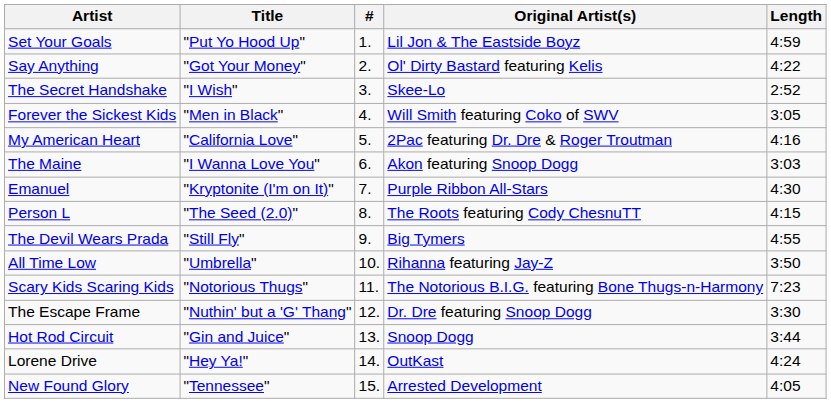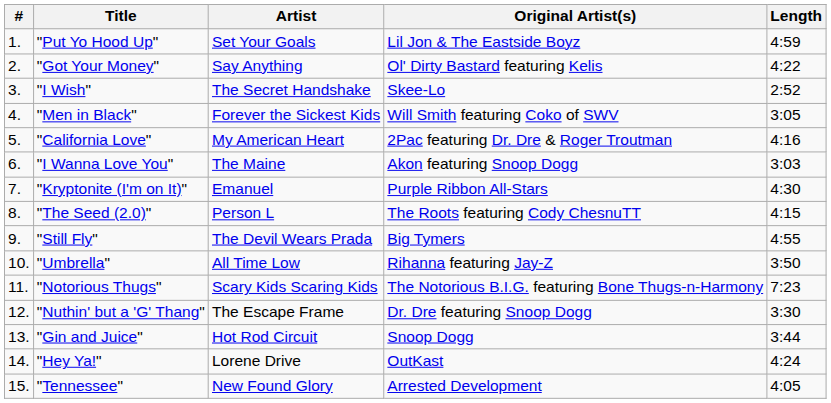 <table class="wikitable" border="1">
 <tr>
+<th>#</th>
+<th>Title</th>
 <th>Artist</th>
-<th>Title</th>
-<th>#</th>
 <th>Original Artist(s)</th>
 <th>Length</th>
 </tr>
 <tr>
+<td>1.</td>
+<td>"<a href='#'>Put Yo Hood Up</a>"</td>
 <td><a href='#'>Set Your Goals</a></td>
-<td>"<a href='#'>Put Yo Hood Up</a>"</td>
-<td>1.</td>
 <td><a href='#'>Lil Jon & The Eastside Boyz</a></td>
 <td>4:59</td>
 </tr>
 <tr>
+<td>2.</td>
+<td>"<a href='#'>Got Your Money</a>"</td>
 <td><a href='#'>Say Anything</a></td>
-<td>"<a href='#'>Got Your Money</a>"</td>
-<td>2.</td>
 <td><a href='#'>Ol' Dirty Bastard</a> featuring <a href='#'>Kelis</a></td>
 <td>4:22</td>
 </tr>
 <tr>
+<td>3.</td>
+<td>"<a href='#'>I Wish</a>"</td>
 <td><a href='#'>The Secret Handshake</a></td>
-<td>"<a href='#'>I Wish</a>"</td>
-<td>3.</td>
 <td><a href='#'>Skee-Lo</a></td>
 <td>2:52</td>
 </tr>
 <tr>
+<td>4.</td>
+<td>"<a href='#'>Men in Black</a>"</td>
 <td><a href='#'>Forever the Sickest Kids</a></td>
-<td>"<a href='#'>Men in Black</a>"</td>
-<td>4.</td>
 <td><a href='#'>Will Smith</a> featuring <a href='#'>Coko</a> of <a href='#'>SWV</a></td>
 <td>3:05</td>
 </tr>
 <tr>
+<td>5.</td>
+<td>"<a href='#'>California Love</a>"</td>
 <td><a href='#'>My American Heart</a></td>
-<td>"<a href='#'>California Love</a>"</td>
-<td>5.</td>
 <td><a href='#'>2Pac</a> featuring <a href='#'>Dr. Dre</a> & <a href='#'>Roger Troutman</a></td>
 <td>4:16</td>
 </tr>
 <tr>
+<td>6.</td>
+<td>"<a href='#'>I Wanna Love You</a>"</td>
 <td><a href='#'>The Maine</a></td>
-<td>"<a href='#'>I Wanna Love You</a>"</td>
-<td>6.</td>
 <td><a href='#'>Akon</a> featuring <a href='#'>Snoop Dogg</a></td>
 <td>3:03</td>
 </tr>
 <tr>
+<td>7.</td>
+<td>"<a href='#'>Kryptonite (I'm on It)</a>"</td>
 <td><a href='#'>Emanuel</a></td>
-<td>"<a href='#'>Kryptonite (I'm on It)</a>"</td>
-<td>7.</td>
 <td><a href='#'>Purple Ribbon All-Stars</a></td>
 <td>4:30</td>
 </tr>
 <tr>
+<td>8.</td>
+<td>"<a href='#'>The Seed (2.0)</a>"</td>
 <td><a href='#'>Person L</a></td>
-<td>"<a href='#'>The Seed (2.0)</a>"</td>
-<td>8.</td>
 <td><a href='#'>The Roots</a> featuring <a href='#'>Cody ChesnuTT</a></td>
 <td>4:15</td>
 </tr>
 <tr>
+<td>9.</td>
+<td>"<a href='#'>Still Fly</a>"</td>
 <td><a href='#'>The Devil Wears Prada</a></td>
-<td>"<a href='#'>Still Fly</a>"</td>
-<td>9.</td>
 <td><a href='#'>Big Tymers</a></td>
 <td>4:55</td>
 </tr>
 <tr>
+<td>10.</td>
+<td>"<a href='#'>Umbrella</a>"</td>
 <td><a href='#'>All Time Low</a></td>
-<td>"<a href='#'>Umbrella</a>"</td>
-<td>10.</td>
 <td><a href='#'>Rihanna</a> featuring <a href='#'>Jay-Z</a></td>
 <td>3:50</td>
 </tr>
 <tr>
+<td>11.</td>
+<td>"<a href='#'>Notorious Thugs</a>"</td>
 <td><a href='#'>Scary Kids Scaring Kids</a></td>
-<td>"<a href='#'>Notorious Thugs</a>"</td>
-<td>11.</td>
 <td><a href='#'>The Notorious B.I.G.</a> featuring <a href='#'>Bone Thugs-n-Harmony</a></td>
 <td>7:23</td>
 </tr>
 <tr>
+<td>12.</td>
+<td>"<a href='#'>Nuthin' but a 'G' Thang</a>"</td>
 <td>The Escape Frame</td>
-<td>"<a href='#'>Nuthin' but a 'G' Thang</a>"</td>
-<td>12.</td>
 <td><a href='#'>Dr. Dre</a> featuring <a href='#'>Snoop Dogg</a></td>
 <td>3:30</td>
 </tr>
 <tr>
+<td>13.</td>
+<td>"<a href='#'>Gin and Juice</a>"</td>
 <td><a href='#'>Hot Rod Circuit</a></td>
-<td>"<a href='#'>Gin and Juice</a>"</td>
-<td>13.</td>
 <td><a href='#'>Snoop Dogg</a></td>
 <td>3:44</td>
 </tr>
 <tr>
+<td>14.</td>
+<td>"<a href='#'>Hey Ya!</a>"</td>
 <td>Lorene Drive</td>
-<td>"<a href='#'>Hey Ya!</a>"</td>
-<td>14.</td>
 <td><a href='#'>OutKast</a></td>
 <td>4:24</td>
 </tr>
 <tr>
+<td>15.</td>
+<td>"<a href='#'>Tennessee</a>"</td>
 <td><a href='#'>New Found Glory</a></td>
-<td>"<a href='#'>Tennessee</a>"</td>
-<td>15.</td>
 <td><a href='#'>Arrested Development</a></td>
 <td>4:05</td>
 </tr>
 </table>
